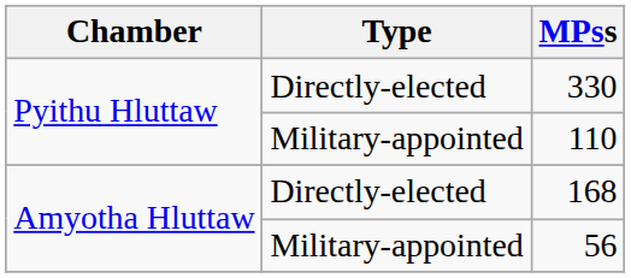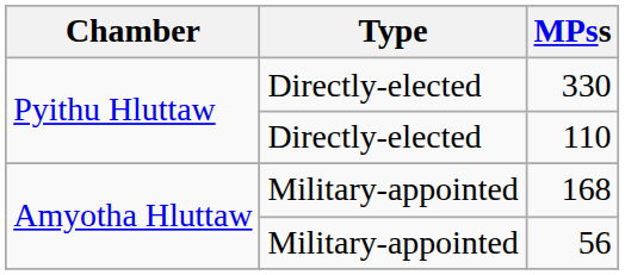 <table class="wikitable">
 <tr>
 <th>Chamber</th>
 <th>Type</th>
 <th><a href='#'>MPs</a>s</th>
 </tr>
 <tr>
 <td rowspan=2><a href='#'>Pyithu Hluttaw</a></td>
 <td>Directly-elected</td>
 <td align=right>330</td>
 </tr>
 <tr>
-<td>Military-appointed</td>
+<td>Directly-elected</td>
 <td align=right>110</td>
 </tr>
 <tr>
 <td rowspan=2><a href='#'>Amyotha Hluttaw</a></td>
-<td>Directly-elected</td>
+<td>Military-appointed</td>
 <td align=right>168</td>
 </tr>
 <tr>
 <td>Military-appointed</td>
 <td align=right>56</td>
 </tr>
 </table>
